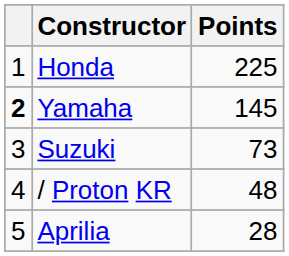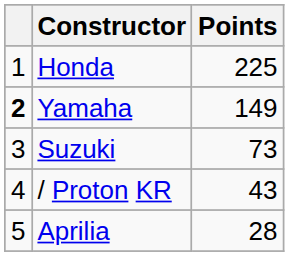 <table class="wikitable" style="font-size: 95%;">
 <tr>
 <th></th>
 <th>Constructor</th>
 <th>Points</th>
 </tr>
 <tr>
 <td align=center>1</td>
 <td> <a href='#'>Honda</a></td>
 <td align=right>225</td>
 </tr>
 <tr>
 <td align=center><strong>2</strong></td>
 <td> <a href='#'>Yamaha</a></td>
-<td align=right>145</td>
+<td align=right>149</td>
 </tr>
 <tr>
 <td align=center>3</td>
 <td> <a href='#'>Suzuki</a></td>
 <td align=right>73</td>
 </tr>
 <tr>
 <td align=center>4</td>
 <td>/ <a href='#'>Proton</a> <a href='#'>KR</a></td>
-<td align=right>48</td>
+<td align=right>43</td>
 </tr>
 <tr>
 <td align=center>5</td>
 <td> <a href='#'>Aprilia</a></td>
 <td align=right>28</td>
 </tr>
 </table>
